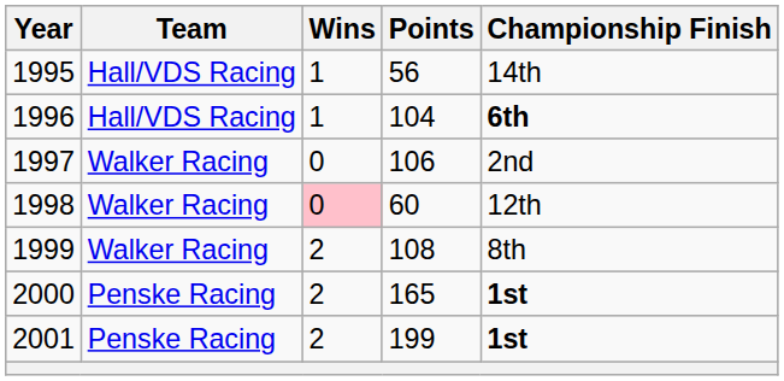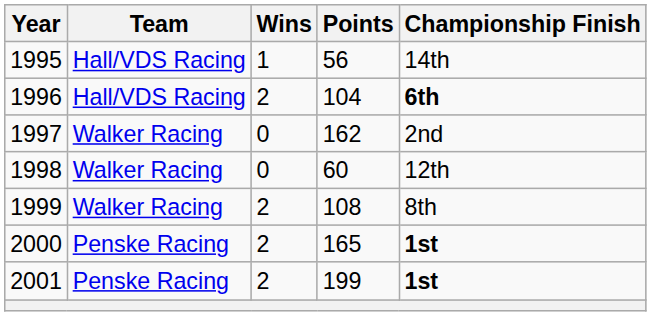 <table class="wikitable" style="font-size: 95%;">
 <tr>
 <th>Year</th>
 <th>Team</th>
 <th>Wins</th>
 <th>Points</th>
 <th>Championship Finish</th>
 </tr>
 <tr>
 <td>1995</td>
 <td><a href='#'>Hall/VDS Racing</a></td>
 <td>1</td>
 <td>56</td>
 <td>14th</td>
 </tr>
 <tr>
 <td>1996</td>
 <td><a href='#'>Hall/VDS Racing</a></td>
-<td>1</td>
+<td>2</td>
 <td>104</td>
 <td><strong>6th</strong></td>
 </tr>
 <tr>
 <td>1997</td>
 <td><a href='#'>Walker Racing</a></td>
 <td>0</td>
-<td>106</td>
+<td>162</td>
 <td>2nd</td>
 </tr>
 <tr>
 <td>1998</td>
 <td><a href='#'>Walker Racing</a></td>
-<td style="background: pink;">0</td>
+<td>0</td>
 <td>60</td>
 <td>12th</td>
 </tr>
 <tr>
 <td>1999</td>
 <td><a href='#'>Walker Racing</a></td>
 <td>2</td>
 <td>108</td>
 <td>8th</td>
 </tr>
 <tr>
 <td>2000</td>
 <td><a href='#'>Penske Racing</a></td>
 <td>2</td>
 <td>165</td>
 <td><strong>1st</strong></td>
 </tr>
 <tr>
 <td>2001</td>
 <td><a href='#'>Penske Racing</a></td>
 <td>2</td>
 <td>199</td>
 <td><strong>1st</strong></td>
 </tr>
 <tr>
 <th colspan="5"></th>
 </tr>
 </table>
